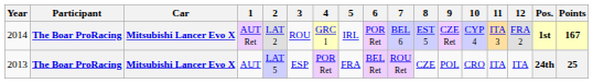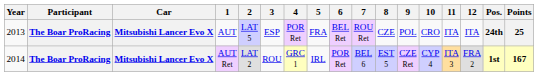 <table class="wikitable" border="1" style="text-align:center; font-size:90%;">
 <tr>
 <th>Year</th>
 <th>Participant</th>
 <th>Car</th>
 <th>1</th>
 <th>2</th>
 <th>3</th>
 <th>4</th>
 <th>5</th>
 <th>6</th>
 <th>7</th>
 <th>8</th>
 <th>9</th>
 <th>10</th>
 <th>11</th>
 <th>12</th>
 <th>Pos.</th>
 <th>Points</th>
 </tr>
 <tr>
+<td>2013</td>
+<th><a href='#'>The Boar ProRacing</a></th>
+<th><a href='#'>Mitsubishi Lancer Evo X</a></th>
+<td><a href='#'>AUT</a></td>
+<td style="background:#CFCFFF;"><a href='#'>LAT</a><br><small>5</small></td>
+<td><a href='#'>ESP</a></td>
+<td style="background:#EFCFFF;"><a href='#'>POR</a><br><small>Ret</small></td>
+<td><a href='#'>FRA</a></td>
+<td style="background:#EFCFFF;"><a href='#'>BEL</a><br><small>Ret</small></td>
+<td style="background:#EFCFFF;"><a href='#'>ROU</a><br><small>Ret</small></td>
+<td><a href='#'>CZE</a></td>
+<td><a href='#'>POL</a></td>
+<td><a href='#'>CRO</a></td>
+<td><a href='#'>ITA</a></td>
+<td><a href='#'>ITA</a></td>
+<th>24th</th>
+<th>25</th>
+</tr>
+<tr>
 <td>2014</td>
 <th><a href='#'>The Boar ProRacing</a></th>
 <th><a href='#'>Mitsubishi Lancer Evo X</a></th>
 <td style="background:#EFCFFF;"><a href='#'>AUT</a><br><small>Ret</small></td>
 <td style="background:#DFDFDF;"><a href='#'>LAT</a><br><small>2</small></td>
 <td><a href='#'>ROU</a></td>
 <td style="background:#FFFFBF;"><a href='#'>GRC</a><br><small>1</small></td>
 <td><a href='#'>IRL</a></td>
 <td style="background:#EFCFFF;"><a href='#'>POR</a><br><small>Ret</small></td>
 <td style="background:#CFCFFF;"><a href='#'>BEL</a><br><small>6</small></td>
 <td style="background:#CFCFFF;"><a href='#'>EST</a><br><small>5</small></td>
 <td style="background:#EFCFFF;"><a href='#'>CZE</a><br><small>Ret</small></td>
 <td style="background:#CFCFFF;"><a href='#'>CYP</a><br><small>4</small></td>
 <td style="background:#FFDF9F;"><a href='#'>ITA</a><br><small>3</small></td>
 <td style="background:#DFDFDF;"><a href='#'>FRA</a><br><small>2</small></td>
 <td style="background:#FFFFBF;"><strong>1st</strong></td>
 <td style="background:#FFFFBF;"><strong>167</strong></td>
 </tr>
-<tr>
-<td>2013</td>
-<th><a href='#'>The Boar ProRacing</a></th>
-<th><a href='#'>Mitsubishi Lancer Evo X</a></th>
-<td><a href='#'>AUT</a></td>
-<td style="background:#CFCFFF;"><a href='#'>LAT</a><br><small>5</small></td>
-<td><a href='#'>ESP</a></td>
-<td style="background:#EFCFFF;"><a href='#'>POR</a><br><small>Ret</small></td>
-<td><a href='#'>FRA</a></td>
-<td style="background:#EFCFFF;"><a href='#'>BEL</a><br><small>Ret</small></td>
-<td style="background:#EFCFFF;"><a href='#'>ROU</a><br><small>Ret</small></td>
-<td><a href='#'>CZE</a></td>
-<td><a href='#'>POL</a></td>
-<td><a href='#'>CRO</a></td>
-<td><a href='#'>ITA</a></td>
-<td><a href='#'>ITA</a></td>
-<th>24th</th>
-<th>25</th>
-</tr>
 </table>
